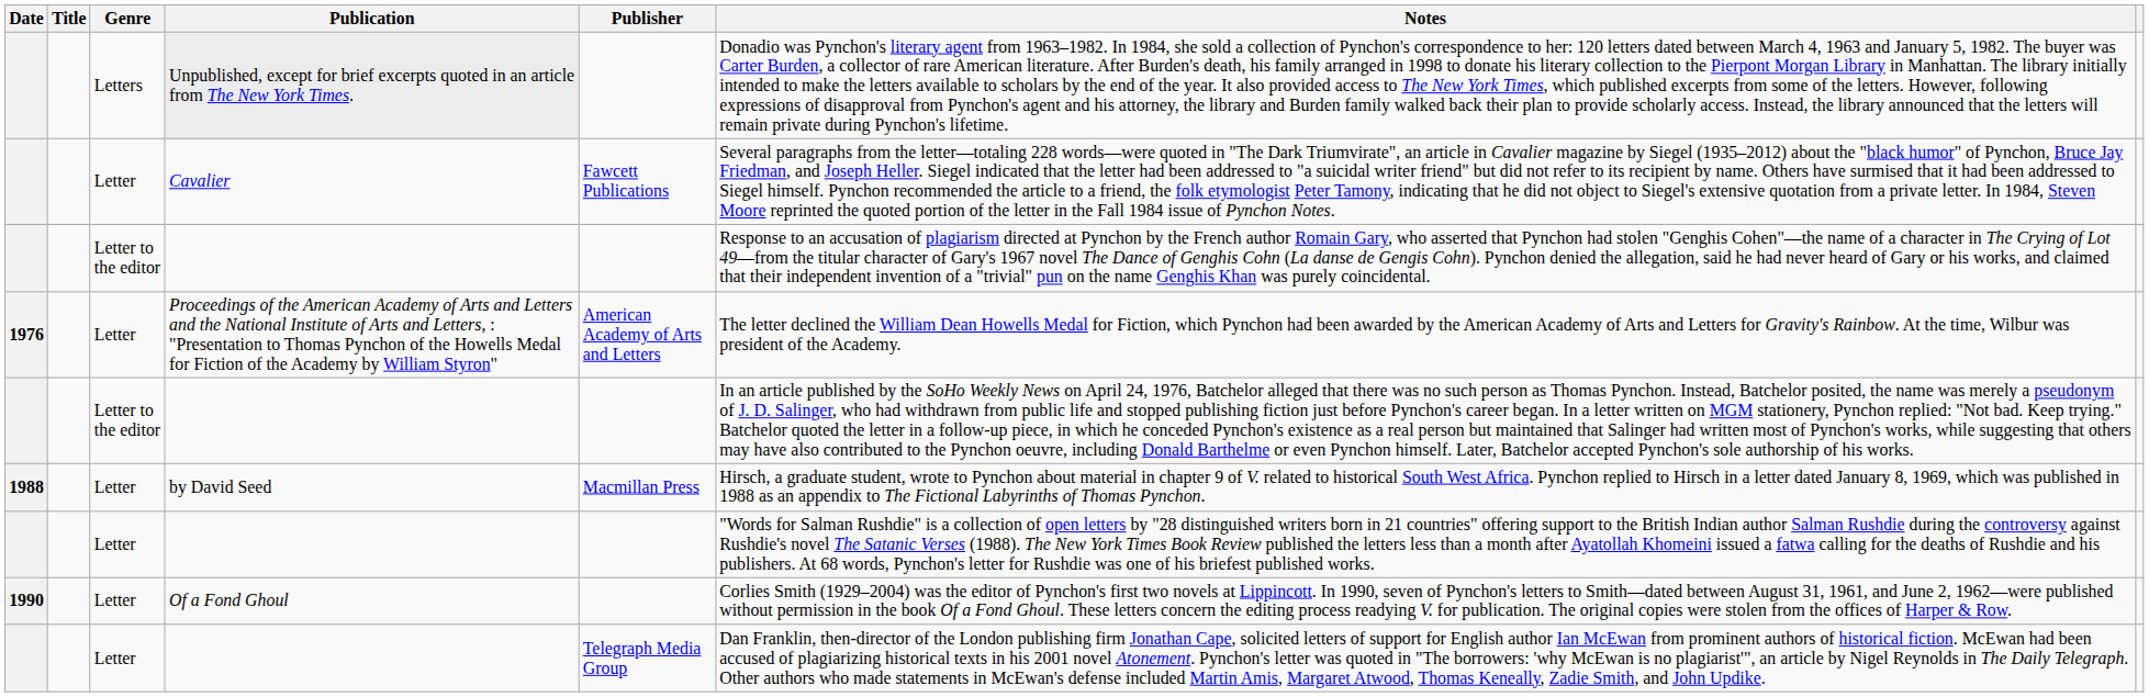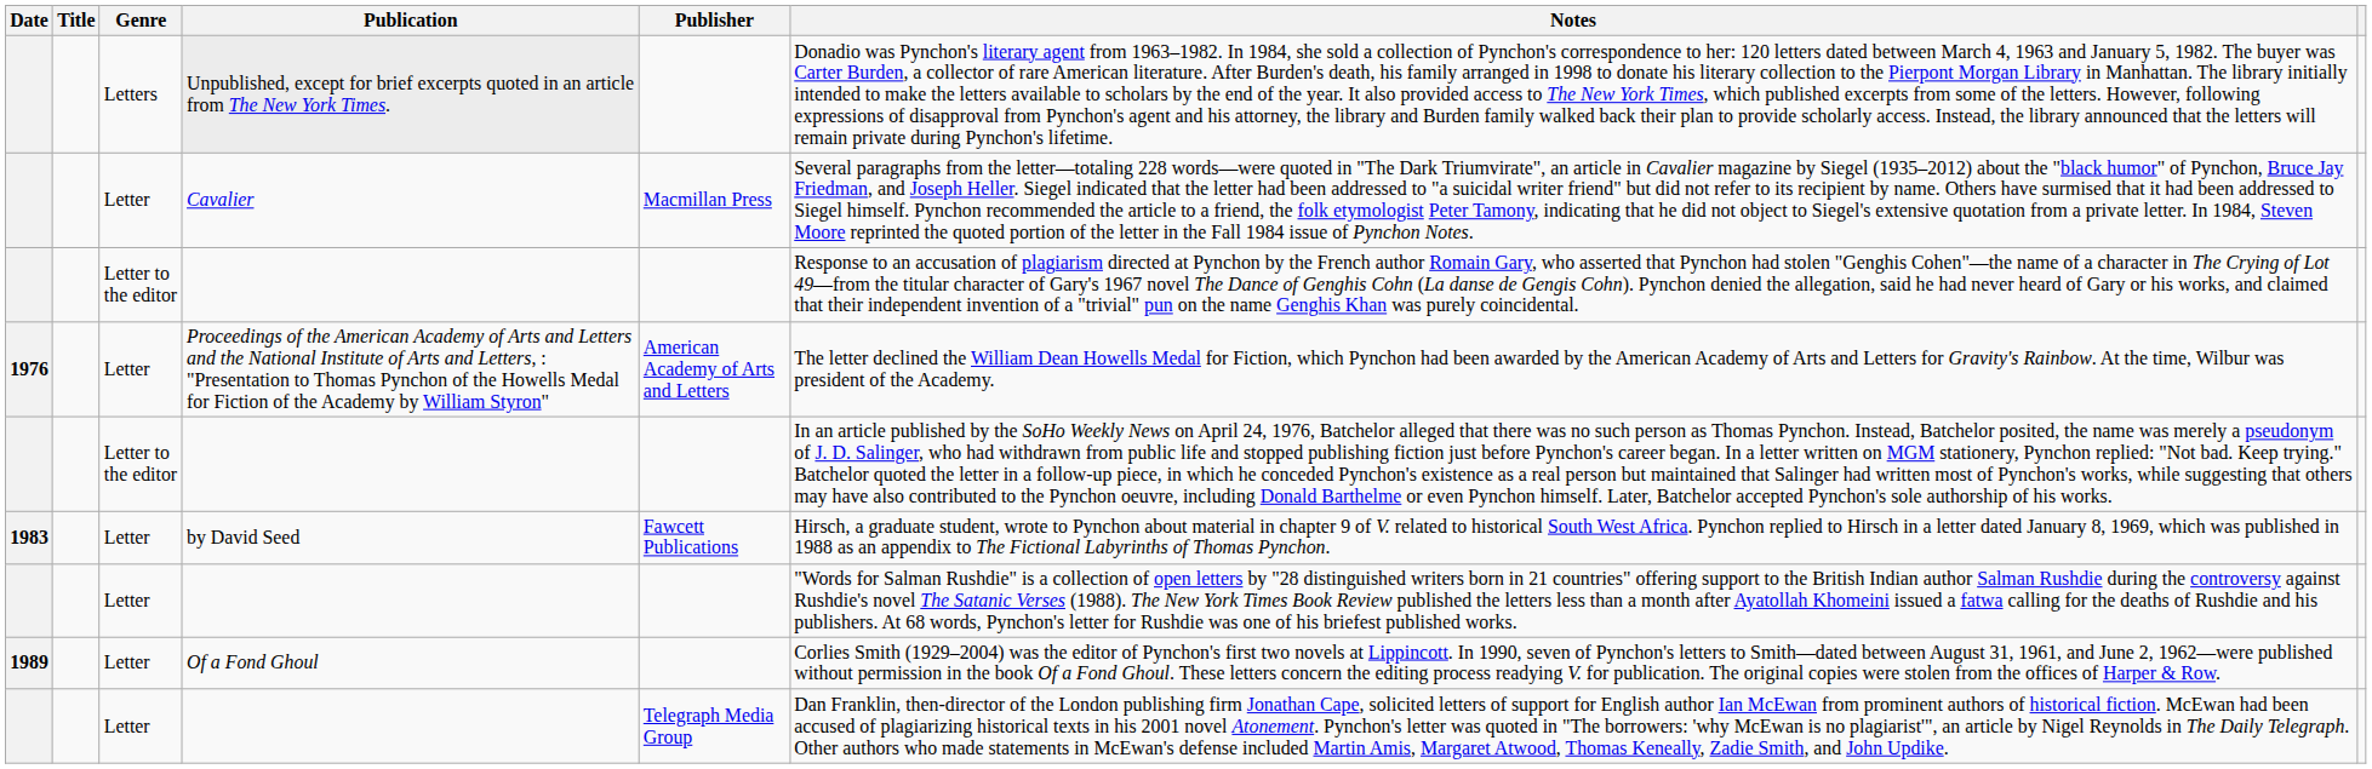 <table class="wikitable plainrowheaders sortable">
 <tr>
 <th scope="col">Date</th>
 <th scope="col">Title</th>
 <th scope="col">Genre</th>
 <th scope="col">Publication</th>
 <th scope="col">Publisher</th>
 <th scope="col" class="unsortable">Notes</th>
 <th scope="col" class="unsortable"></th>
 </tr>
 <tr>
 <th></th>
 <td></td>
 <td>Letters</td>
 <td data-sort-value="0" style="background:#ececec; text-align:left;">Unpublished, except for brief excerpts quoted in an article from <em><a href='#'>The New York Times</a></em>.</td>
 <td></td>
 <td>Donadio was Pynchon's <a href='#'>literary agent</a> from 1963–1982. In 1984, she sold a collection of Pynchon's correspondence to her: 120 letters dated between March 4, 1963 and January 5, 1982. The buyer was <a href='#'>Carter Burden</a>, a collector of rare American literature. After Burden's death, his family arranged in 1998 to donate his literary collection to the <a href='#'>Pierpont Morgan Library</a> in Manhattan. The library initially intended to make the letters available to scholars by the end of the year. It also provided access to <em><a href='#'>The New York Times</a></em>, which published excerpts from some of the letters. However, following expressions of disapproval from Pynchon's agent and his attorney, the library and Burden family walked back their plan to provide scholarly access. Instead, the library announced that the letters will remain private during Pynchon's lifetime.</td>
 <td style="text-align:center;"></td>
 </tr>
 <tr>
 <th></th>
 <td></td>
 <td>Letter</td>
 <td><em><a href='#'>Cavalier</a></em> </td>
-<td><a href='#'>Fawcett Publications</a></td>
+<td><a href='#'>Macmillan Press</a></td>
 <td>Several paragraphs from the letter—totaling 228 words—were quoted in "The Dark Triumvirate", an article in <em>Cavalier</em> magazine by Siegel (1935–2012) about the "<a href='#'>black humor</a>" of Pynchon, <a href='#'>Bruce Jay Friedman</a>, and <a href='#'>Joseph Heller</a>. Siegel indicated that the letter had been addressed to "a suicidal writer friend" but did not refer to its recipient by name. Others have surmised that it had been addressed to Siegel himself. Pynchon recommended the article to a friend, the <a href='#'>folk etymologist</a> <a href='#'>Peter Tamony</a>, indicating that he did not object to Siegel's extensive quotation from a private letter. In 1984, <a href='#'>Steven Moore</a> reprinted the quoted portion of the letter in the Fall 1984 issue of <em>Pynchon Notes</em>.</td>
 <td style="text-align:center;"></td>
 </tr>
 <tr>
 <th></th>
 <td></td>
 <td>Letter to the editor</td>
 <td></td>
 <td></td>
 <td>Response to an accusation of <a href='#'>plagiarism</a> directed at Pynchon by the French author <a href='#'>Romain Gary</a>, who asserted that Pynchon had stolen "Genghis Cohen"—the name of a character in <em>The Crying of Lot 49</em>—from the titular character of Gary's 1967 novel <em>The Dance of Genghis Cohn</em> (<em>La danse de Gengis Cohn</em>). Pynchon denied the allegation, said he had never heard of Gary or his works, and claimed that their independent invention of a "trivial" <a href='#'>pun</a> on the name <a href='#'>Genghis Khan</a> was purely coincidental.</td>
 <td style="text-align:center;"></td>
 </tr>
 <tr>
 <th>1976</th>
 <td></td>
 <td>Letter</td>
 <td><em>Proceedings of the American Academy of Arts and Letters and the National Institute of Arts and Letters</em>, : "Presentation to Thomas Pynchon of the Howells Medal for Fiction of the Academy by <a href='#'>William Styron</a>"</td>
 <td><a href='#'>American Academy of Arts and Letters</a></td>
 <td>The letter declined the <a href='#'>William Dean Howells Medal</a> for Fiction, which Pynchon had been awarded by the American Academy of Arts and Letters for <em>Gravity's Rainbow</em>. At the time, Wilbur was president of the Academy.</td>
 <td style="text-align:center;"></td>
 </tr>
 <tr>
 <th></th>
 <td></td>
 <td>Letter to the editor</td>
 <td></td>
 <td></td>
 <td>In an article published by the <em>SoHo Weekly News</em> on April 24, 1976, Batchelor alleged that there was no such person as Thomas Pynchon. Instead, Batchelor posited, the name was merely a <a href='#'>pseudonym</a> of <a href='#'>J. D. Salinger</a>, who had withdrawn from public life and stopped publishing fiction just before Pynchon's career began. In a letter written on <a href='#'>MGM</a> stationery, Pynchon replied: "Not bad. Keep trying." Batchelor quoted the letter in a follow-up piece, in which he conceded Pynchon's existence as a real person but maintained that Salinger had written most of Pynchon's works, while suggesting that others may have also contributed to the Pynchon oeuvre, including <a href='#'>Donald Barthelme</a> or even Pynchon himself. Later, Batchelor accepted Pynchon's sole authorship of his works.</td>
 <td style="text-align:center;"></td>
 </tr>
 <tr>
-<th>1988</th>
+<th>1983</th>
 <td></td>
 <td>Letter</td>
 <td> by David Seed</td>
-<td><a href='#'>Macmillan Press</a></td>
+<td><a href='#'>Fawcett Publications</a></td>
 <td>Hirsch, a graduate student, wrote to Pynchon about material in chapter 9 of <em>V.</em> related to historical <a href='#'>South West Africa</a>. Pynchon replied to Hirsch in a letter dated January 8, 1969, which was published in 1988 as an appendix to <em>The Fictional Labyrinths of Thomas Pynchon</em>.</td>
 <td style="text-align:center;"></td>
 </tr>
 <tr>
 <th></th>
 <td></td>
 <td>Letter</td>
 <td></td>
 <td></td>
 <td>"Words for Salman Rushdie" is a collection of <a href='#'>open letters</a> by "28 distinguished writers born in 21 countries" offering support to the British Indian author <a href='#'>Salman Rushdie</a> during the <a href='#'>controversy</a> against Rushdie's novel <em><a href='#'>The Satanic Verses</a></em> (1988). <em>The New York Times Book Review</em> published the letters less than a month after <a href='#'>Ayatollah Khomeini</a> issued a <a href='#'>fatwa</a> calling for the deaths of Rushdie and his publishers. At 68 words, Pynchon's letter for Rushdie was one of his briefest published works.</td>
 <td style="text-align:center;"></td>
 </tr>
 <tr>
-<th>1990</th>
+<th>1989</th>
 <td></td>
 <td>Letter</td>
 <td><em>Of a Fond Ghoul</em></td>
 <td></td>
 <td>Corlies Smith (1929–2004) was the editor of Pynchon's first two novels at <a href='#'>Lippincott</a>. In 1990, seven of Pynchon's letters to Smith—dated between August 31, 1961, and June 2, 1962—were published without permission in the book <em>Of a Fond Ghoul</em>. These letters concern the editing process readying <em>V.</em> for publication. The original copies were stolen from the offices of <a href='#'>Harper & Row</a>.</td>
 <td style="text-align:center;"></td>
 </tr>
 <tr>
 <th></th>
 <td></td>
 <td>Letter</td>
 <td></td>
 <td><a href='#'>Telegraph Media Group</a></td>
 <td>Dan Franklin, then-director of the London publishing firm <a href='#'>Jonathan Cape</a>, solicited letters of support for English author <a href='#'>Ian McEwan</a> from prominent authors of <a href='#'>historical fiction</a>. McEwan had been accused of plagiarizing historical texts in his 2001 novel <em><a href='#'>Atonement</a></em>. Pynchon's letter was quoted in "The borrowers: 'why McEwan is no plagiarist'", an article by Nigel Reynolds in <em>The Daily Telegraph</em>. Other authors who made statements in McEwan's defense included <a href='#'>Martin Amis</a>, <a href='#'>Margaret Atwood</a>, <a href='#'>Thomas Keneally</a>, <a href='#'>Zadie Smith</a>, and <a href='#'>John Updike</a>.</td>
 <td style="text-align:center;"></td>
 </tr>
 </table>
